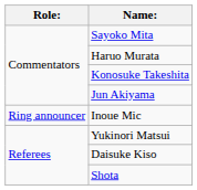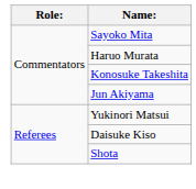 <table class=wikitable style="font-size:90%; margin: 0.5em 0 0.5em 1em; float: right; clear: right;">
 <tr>
 <th>Role:</th>
 <th>Name:</th>
 </tr>
 <tr>
 <td rowspan=4>Commentators</td>
 <td><a href='#'>Sayoko Mita</a></td>
 </tr>
 <tr>
 <td>Haruo Murata</td>
 </tr>
 <tr>
 <td><a href='#'>Konosuke Takeshita</a> </td>
 </tr>
 <tr>
 <td><a href='#'>Jun Akiyama</a> </td>
 </tr>
 <tr>
-<td><a href='#'>Ring announcer</a></td>
-<td>Inoue Mic</td>
-</tr>
-<tr>
 <td rowspan=3><a href='#'>Referees</a></td>
 <td>Yukinori Matsui</td>
 </tr>
 <tr>
 <td>Daisuke Kiso</td>
 </tr>
 <tr>
 <td><a href='#'>Shota</a> </td>
 </tr>
 </table>
